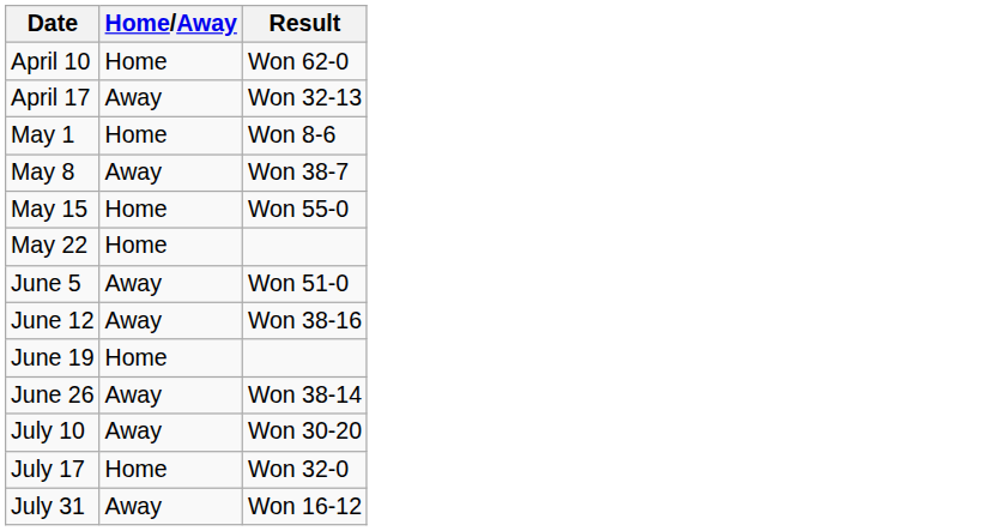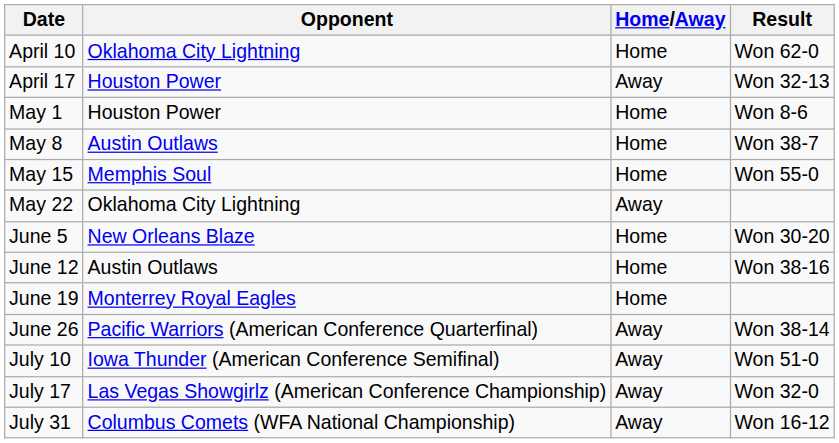 <table class="wikitable">
 <tr>
 <th>Date</th>
+<th>Opponent</th>
 <th><a href='#'>Home</a>/<a href='#'>Away</a></th>
 <th>Result</th>
 </tr>
 <tr>
 <td>April 10</td>
+<td><a href='#'>Oklahoma City Lightning</a></td>
 <td>Home</td>
 <td>Won 62-0</td>
 </tr>
 <tr>
 <td>April 17</td>
+<td><a href='#'>Houston Power</a></td>
 <td>Away</td>
 <td>Won 32-13</td>
 </tr>
 <tr>
 <td>May 1</td>
+<td>Houston Power</td>
 <td>Home</td>
 <td>Won 8-6</td>
 </tr>
 <tr>
 <td>May 8</td>
-<td>Away</td>
+<td><a href='#'>Austin Outlaws</a></td>
+<td>Home</td>
 <td>Won 38-7</td>
 </tr>
 <tr>
 <td>May 15</td>
+<td><a href='#'>Memphis Soul</a></td>
 <td>Home</td>
 <td>Won 55-0</td>
 </tr>
 <tr>
 <td>May 22</td>
-<td>Home</td>
+<td>Oklahoma City Lightning</td>
+<td>Away</td>
 <td></td>
 </tr>
 <tr>
 <td>June 5</td>
-<td>Away</td>
-<td>Won 51-0</td>
+<td><a href='#'>New Orleans Blaze</a></td>
+<td>Home</td>
+<td>Won 30-20</td>
 </tr>
 <tr>
 <td>June 12</td>
-<td>Away</td>
+<td>Austin Outlaws</td>
+<td>Home</td>
 <td>Won 38-16</td>
 </tr>
 <tr>
 <td>June 19</td>
+<td><a href='#'>Monterrey Royal Eagles</a></td>
 <td>Home</td>
 <td></td>
 </tr>
 <tr>
 <td>June 26</td>
+<td><a href='#'>Pacific Warriors</a> (American Conference Quarterfinal)</td>
 <td>Away</td>
 <td>Won 38-14</td>
 </tr>
 <tr>
 <td>July 10</td>
+<td><a href='#'>Iowa Thunder</a> (American Conference Semifinal)</td>
 <td>Away</td>
-<td>Won 30-20</td>
+<td>Won 51-0</td>
 </tr>
 <tr>
 <td>July 17</td>
-<td>Home</td>
+<td><a href='#'>Las Vegas Showgirlz</a> (American Conference Championship)</td>
+<td>Away</td>
 <td>Won 32-0</td>
 </tr>
 <tr>
 <td>July 31</td>
+<td><a href='#'>Columbus Comets</a> (WFA National Championship)</td>
 <td>Away</td>
 <td>Won 16-12</td>
 </tr>
 </table>
